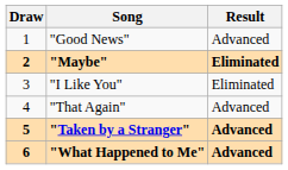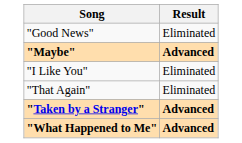 <table class="sortable wikitable" style="margin: 1em auto 1em auto; text-align:center">
 <tr>
-<th>Draw</th>
 <th>Song</th>
 <th>Result</th>
 </tr>
 <tr>
-<td>1</td>
 <td align="left">"Good News"</td>
+<td align="left">Eliminated</td>
+</tr>
+<tr style="font-weight:bold; background:navajowhite;">
+<td align="left">"Maybe"</td>
 <td align="left">Advanced</td>
 </tr>
-<tr style="font-weight:bold; background:navajowhite;">
-<td>2</td>
-<td align="left">"Maybe"</td>
-<td align="left">Eliminated</td>
-</tr>
 <tr>
-<td>3</td>
 <td align="left">"I Like You"</td>
 <td align="left">Eliminated</td>
 </tr>
 <tr>
-<td>4</td>
 <td align="left">"That Again"</td>
-<td align="left">Advanced</td>
+<td align="left">Eliminated</td>
 </tr>
 <tr style="font-weight:bold; background:navajowhite;">
-<td>5</td>
 <td align="left">"<a href='#'>Taken by a Stranger</a>"</td>
 <td align="left">Advanced</td>
 </tr>
 <tr style="font-weight:bold; background:navajowhite;">
-<td>6</td>
 <td align="left">"What Happened to Me"</td>
 <td align="left">Advanced</td>
 </tr>
 </table>
